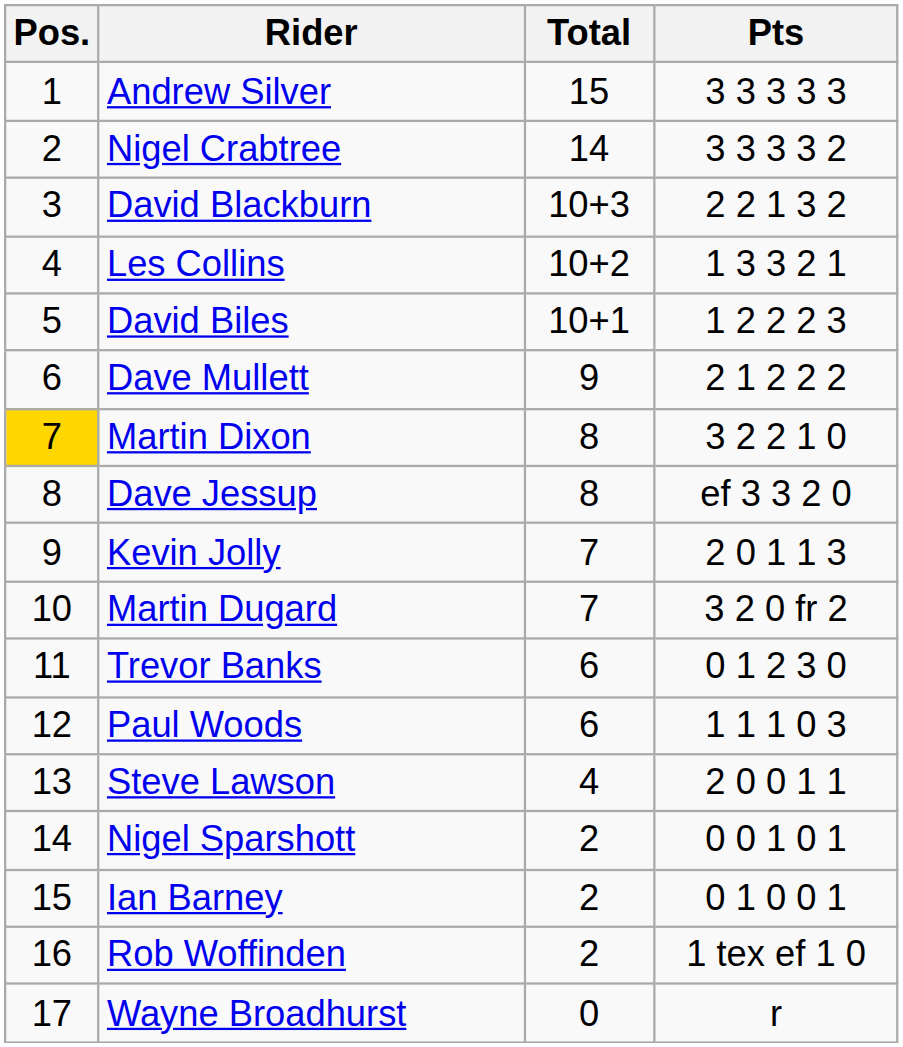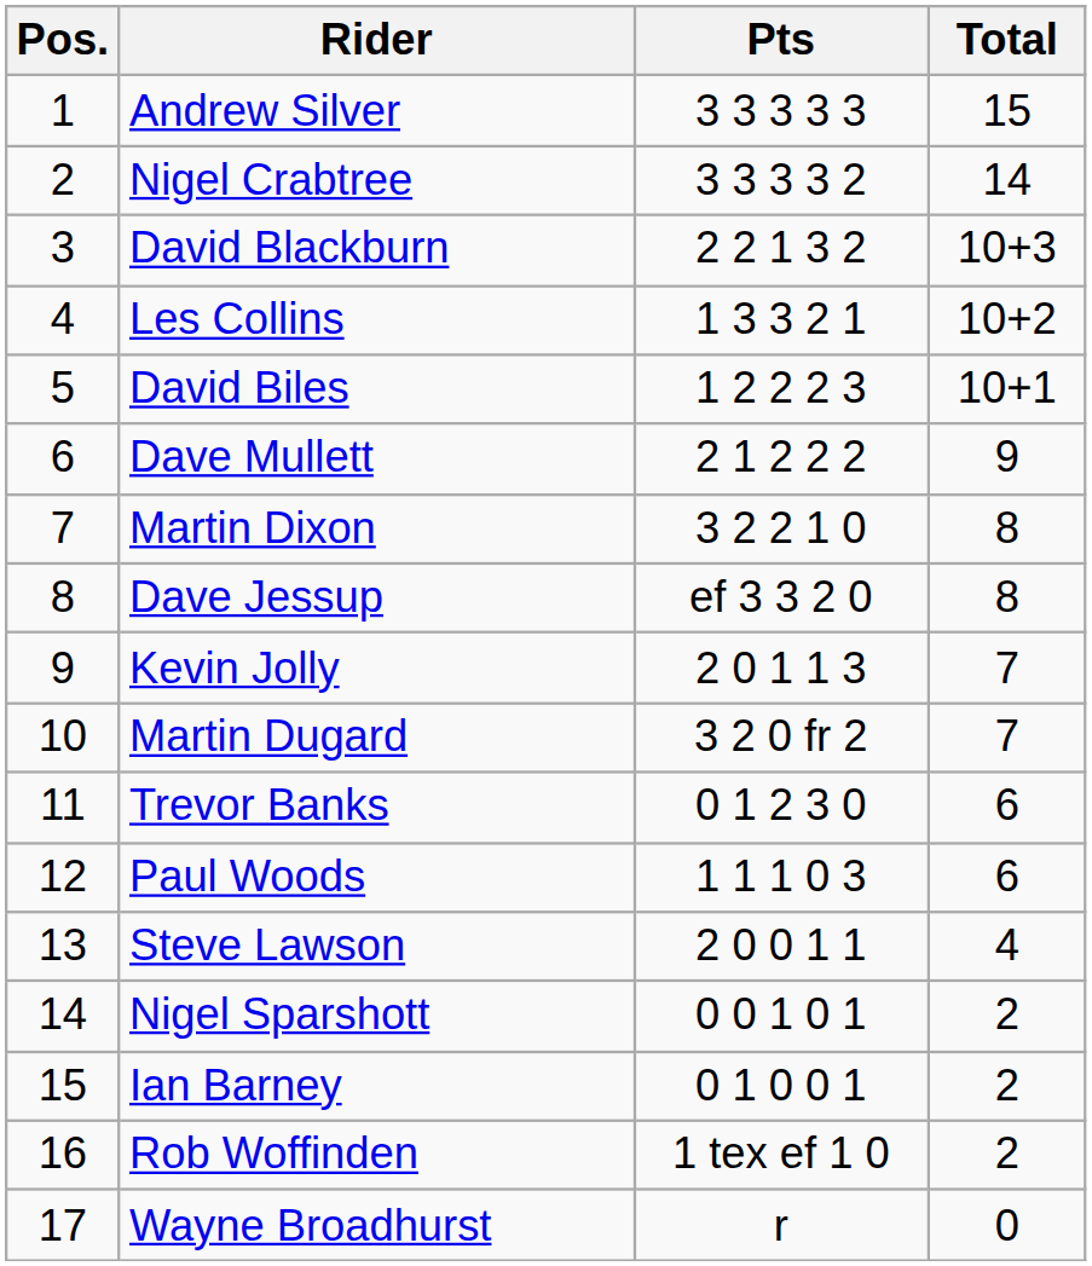 <table class=wikitable>
 <tr>
 <th width=25px>Pos.</th>
 <th width=180px>Rider</th>
+<th width=100px>Pts</th>
 <th width=50px>Total</th>
-<th width=100px>Pts</th>
 </tr>
 <tr align=center >
 <td>1</td>
 <td align=left> <a href='#'>Andrew Silver</a></td>
+<td>3	3	3	3	3</td>
 <td>15</td>
-<td>3	3	3	3	3</td>
 </tr>
 <tr align=center>
 <td>2</td>
 <td align=left> <a href='#'>Nigel Crabtree</a></td>
+<td>3	3	3	3	2</td>
 <td>14</td>
-<td>3	3	3	3	2</td>
 </tr>
 <tr align=center>
 <td>3</td>
 <td align=left> <a href='#'>David Blackburn</a></td>
+<td>2	2	1	3	2</td>
 <td>10+3</td>
-<td>2	2	1	3	2</td>
 </tr>
 <tr align=center>
 <td>4</td>
 <td align=left> <a href='#'>Les Collins</a></td>
+<td>1	3	3	2	1</td>
 <td>10+2</td>
-<td>1	3	3	2	1</td>
 </tr>
 <tr align=center>
 <td>5</td>
 <td align=left> <a href='#'>David Biles</a></td>
+<td>1	2	2	2	3</td>
 <td>10+1</td>
-<td>1	2	2	2	3</td>
 </tr>
 <tr align=center>
 <td>6</td>
 <td align=left> <a href='#'>Dave Mullett</a></td>
+<td>2	1	2	2	2</td>
 <td>9</td>
-<td>2	1	2	2	2</td>
 </tr>
 <tr align=center>
-<td style="background: gold;">7</td>
+<td>7</td>
 <td align=left> <a href='#'>Martin Dixon</a></td>
+<td>3	2	2	1	0</td>
 <td>8</td>
-<td>3	2	2	1	0</td>
 </tr>
 <tr align=center>
 <td>8</td>
 <td align=left> <a href='#'>Dave Jessup</a></td>
+<td>ef	3	3	2	0</td>
 <td>8</td>
-<td>ef	3	3	2	0</td>
 </tr>
 <tr align=center>
 <td>9</td>
 <td align=left> <a href='#'>Kevin Jolly</a></td>
+<td>2	0	1	1	3</td>
 <td>7</td>
-<td>2	0	1	1	3</td>
 </tr>
 <tr align=center>
 <td>10</td>
 <td align=left> <a href='#'>Martin Dugard</a></td>
+<td>3	2	0	fr	2</td>
 <td>7</td>
-<td>3	2	0	fr	2</td>
 </tr>
 <tr align=center>
 <td>11</td>
 <td align=left> <a href='#'>Trevor Banks</a></td>
+<td>0	1	2	3	0</td>
 <td>6</td>
-<td>0	1	2	3	0</td>
 </tr>
 <tr align=center>
 <td>12</td>
 <td align=left> <a href='#'>Paul Woods</a></td>
+<td>1	1	1	0	3</td>
 <td>6</td>
-<td>1	1	1	0	3</td>
 </tr>
 <tr align=center>
 <td>13</td>
 <td align=left> <a href='#'>Steve Lawson</a></td>
+<td>2	0	0	1	1</td>
 <td>4</td>
-<td>2	0	0	1	1</td>
 </tr>
 <tr align=center>
 <td>14</td>
 <td align=left> <a href='#'>Nigel Sparshott</a></td>
+<td>0	0	1	0	1</td>
 <td>2</td>
-<td>0	0	1	0	1</td>
 </tr>
 <tr align=center>
 <td>15</td>
 <td align=left> <a href='#'>Ian Barney</a></td>
+<td>0	1	0	0	1</td>
 <td>2</td>
-<td>0	1	0	0	1</td>
 </tr>
 <tr align=center>
 <td>16</td>
 <td align=left>  <a href='#'>Rob Woffinden</a></td>
+<td>1	tex	ef	1	0</td>
 <td>2</td>
-<td>1	tex	ef	1	0</td>
 </tr>
 <tr align=center>
 <td>17</td>
 <td align=left> <a href='#'>Wayne Broadhurst</a></td>
+<td>r</td>
 <td>0</td>
-<td>r</td>
 </tr>
 </table>
